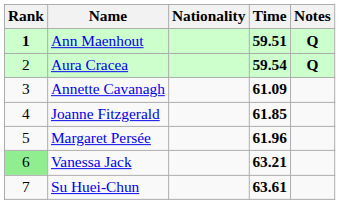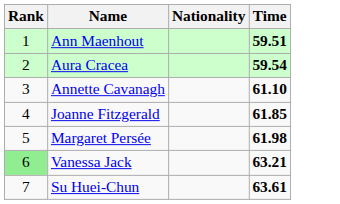 <table class="wikitable sortable" style="text-align:center">
 <tr>
 <th>Rank</th>
 <th>Name</th>
 <th>Nationality</th>
 <th>Time</th>
-<th>Notes</th>
 </tr>
 <tr bgcolor=ccffcc>
-<td><strong>1</strong></td>
+<td>1</td>
 <td align=left><a href='#'>Ann Maenhout</a></td>
 <td align=left></td>
 <td><strong>59.51</strong></td>
-<td><strong>Q</strong></td>
 </tr>
 <tr bgcolor=ccffcc>
 <td>2</td>
 <td align=left><a href='#'>Aura Cracea</a></td>
 <td align=left></td>
 <td><strong>59.54</strong></td>
-<td><strong>Q</strong></td>
 </tr>
 <tr>
 <td>3</td>
 <td align=left><a href='#'>Annette Cavanagh</a></td>
 <td align=left></td>
-<td><strong>61.09</strong></td>
-<td></td>
+<td><strong>61.10</strong></td>
 </tr>
 <tr>
 <td>4</td>
 <td align=left><a href='#'>Joanne Fitzgerald</a></td>
 <td align=left></td>
 <td><strong>61.85</strong></td>
-<td></td>
 </tr>
 <tr>
 <td>5</td>
 <td align=left><a href='#'>Margaret Persée</a></td>
 <td align=left></td>
-<td><strong>61.96</strong></td>
-<td></td>
+<td><strong>61.98</strong></td>
 </tr>
 <tr>
 <td style="background: lightgreen;">6</td>
 <td align=left><a href='#'>Vanessa Jack</a></td>
 <td align=left></td>
 <td><strong>63.21</strong></td>
-<td></td>
 </tr>
 <tr>
 <td>7</td>
 <td align=left><a href='#'>Su Huei-Chun</a></td>
 <td align=left></td>
 <td><strong>63.61</strong></td>
-<td></td>
 </tr>
 </table>
